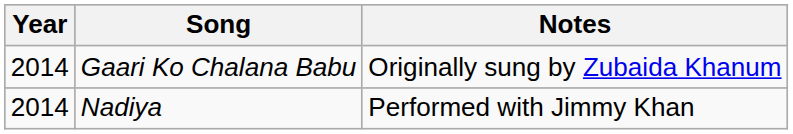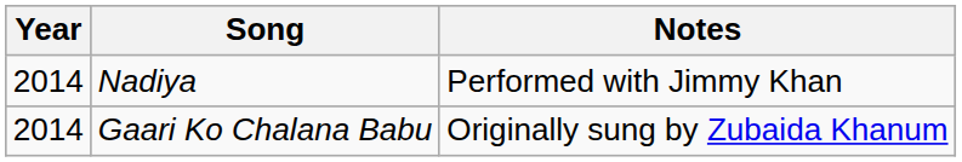 <table class="wikitable">
 <tr>
 <th>Year</th>
 <th>Song</th>
 <th>Notes</th>
 </tr>
 <tr>
 <td>2014</td>
+<td><em>Nadiya</em></td>
+<td>Performed with Jimmy Khan</td>
+</tr>
+<tr>
+<td>2014</td>
 <td><em>Gaari Ko Chalana Babu</em></td>
 <td>Originally sung by <a href='#'>Zubaida Khanum</a></td>
 </tr>
-<tr>
-<td>2014</td>
-<td><em>Nadiya</em></td>
-<td>Performed with Jimmy Khan</td>
-</tr>
 </table>
